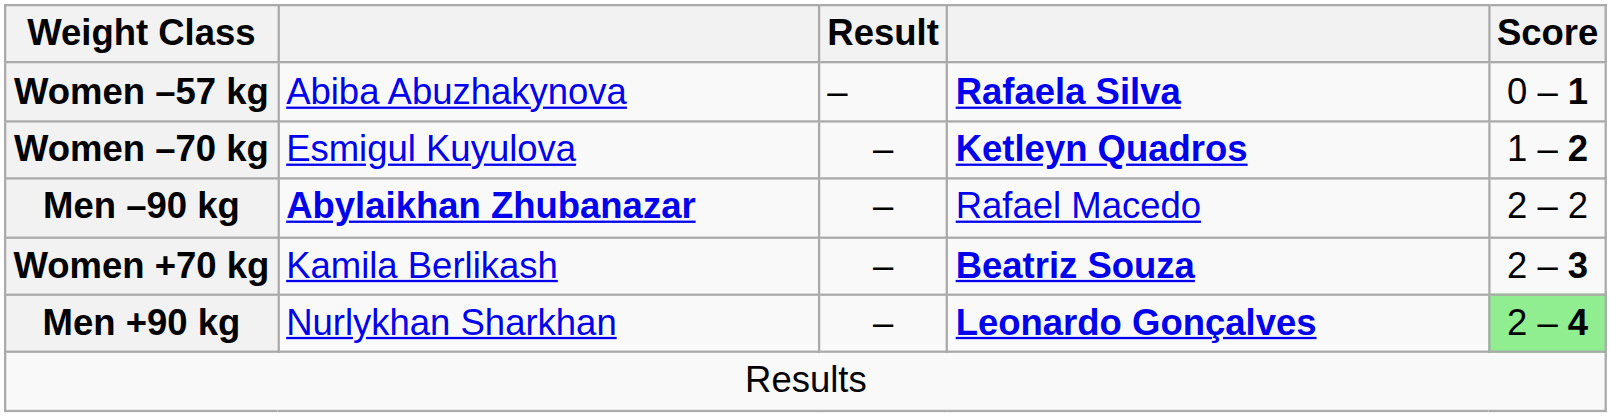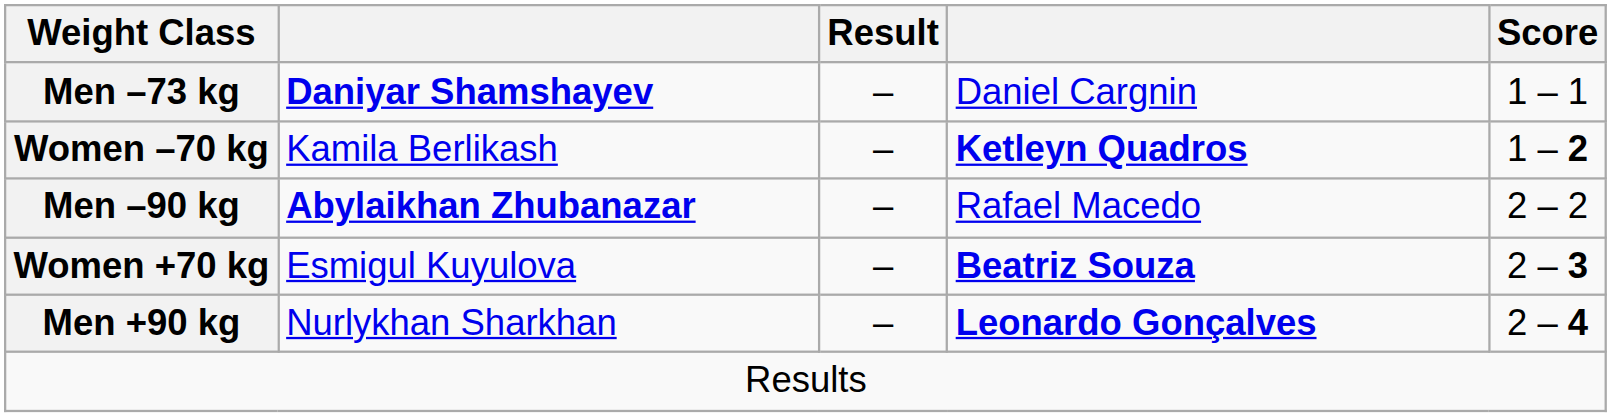 <table class="wikitable">
 <tr>
 <th>Weight Class</th>
 <th style="width: 230px;"></th>
 <th>Result</th>
 <th style="width: 230px;"></th>
 <th>Score</th>
 </tr>
 <tr>
-<th>Women –57 kg</th>
-<td><a href='#'>Abiba Abuzhakynova</a></td>
-<td> – <strong></strong></td>
-<td><strong><a href='#'>Rafaela Silva</a></strong></td>
-<td align=center>0 – <strong>1</strong></td>
+<th>Men –73 kg</th>
+<td><strong><a href='#'>Daniyar Shamshayev</a></strong></td>
+<td align=center><strong></strong> – </td>
+<td><a href='#'>Daniel Cargnin</a></td>
+<td align=center>1 – 1</td>
 </tr>
 <tr>
 <th>Women –70 kg</th>
-<td><a href='#'>Esmigul Kuyulova</a></td>
+<td><a href='#'>Kamila Berlikash</a></td>
 <td align=center> – <strong></strong></td>
 <td><strong><a href='#'>Ketleyn Quadros</a></strong></td>
 <td align=center>1 – <strong>2</strong></td>
 </tr>
 <tr>
 <th>Men –90 kg</th>
 <td><strong><a href='#'>Abylaikhan Zhubanazar</a></strong></td>
 <td align=center><strong></strong> – </td>
 <td><a href='#'>Rafael Macedo</a></td>
 <td align=center>2 – 2</td>
 </tr>
 <tr>
 <th>Women +70 kg</th>
-<td><a href='#'>Kamila Berlikash</a></td>
+<td><a href='#'>Esmigul Kuyulova</a></td>
 <td align=center> – <strong></strong></td>
 <td><strong><a href='#'>Beatriz Souza</a></strong></td>
 <td align=center>2 – <strong>3</strong></td>
 </tr>
 <tr>
 <th>Men +90 kg</th>
 <td><a href='#'>Nurlykhan Sharkhan</a></td>
 <td align=center> – <strong></strong></td>
 <td><strong><a href='#'>Leonardo Gonçalves</a></strong></td>
-<td align=center style="background: lightgreen;">2 – <strong>4</strong></td>
+<td align=center>2 – <strong>4</strong></td>
 </tr>
 <tr>
 <td align=center colspan=5>Results</td>
 </tr>
 </table>
